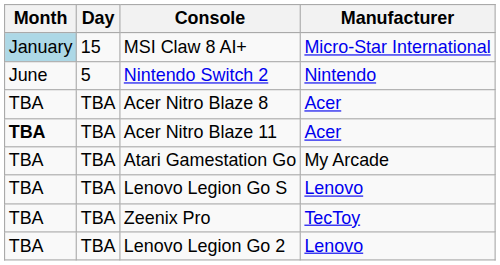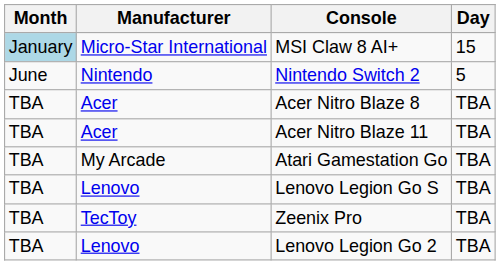 <table class="wikitable">
 <tr>
 <th>Month</th>
+<th>Manufacturer</th>
+<th>Console</th>
 <th>Day</th>
-<th>Console</th>
-<th>Manufacturer</th>
 </tr>
 <tr>
 <td rowspan="1" style="background: lightblue;">January</td>
+<td><a href='#'>Micro-Star International</a></td>
+<td>MSI Claw 8 AI+</td>
 <td>15</td>
-<td>MSI Claw 8 AI+</td>
-<td><a href='#'>Micro-Star International</a></td>
 </tr>
 <tr>
 <td rowspan="1">June</td>
+<td><a href='#'>Nintendo</a></td>
+<td><a href='#'>Nintendo Switch 2</a></td>
 <td>5</td>
-<td><a href='#'>Nintendo Switch 2</a></td>
-<td><a href='#'>Nintendo</a></td>
 </tr>
 <tr>
 <td>TBA</td>
+<td><a href='#'>Acer</a></td>
+<td>Acer Nitro Blaze 8</td>
 <td>TBA</td>
-<td>Acer Nitro Blaze 8</td>
-<td><a href='#'>Acer</a></td>
-</tr>
-<tr>
-<td><strong>TBA</strong></td>
-<td>TBA</td>
-<td>Acer Nitro Blaze 11</td>
-<td><a href='#'>Acer</a></td>
 </tr>
 <tr>
 <td>TBA</td>
+<td><a href='#'>Acer</a></td>
+<td>Acer Nitro Blaze 11</td>
 <td>TBA</td>
-<td>Atari Gamestation Go</td>
-<td>My Arcade</td>
 </tr>
 <tr>
 <td>TBA</td>
+<td>My Arcade</td>
+<td>Atari Gamestation Go</td>
 <td>TBA</td>
-<td>Lenovo Legion Go S</td>
-<td><a href='#'>Lenovo</a></td>
 </tr>
 <tr>
 <td>TBA</td>
+<td><a href='#'>Lenovo</a></td>
+<td>Lenovo Legion Go S</td>
 <td>TBA</td>
-<td>Zeenix Pro</td>
-<td><a href='#'>TecToy</a></td>
 </tr>
 <tr>
 <td>TBA</td>
+<td><a href='#'>TecToy</a></td>
+<td>Zeenix Pro</td>
 <td>TBA</td>
+</tr>
+<tr>
+<td>TBA</td>
+<td><a href='#'>Lenovo</a></td>
 <td>Lenovo Legion Go 2</td>
-<td><a href='#'>Lenovo</a></td>
+<td>TBA</td>
 </tr>
 </table>
